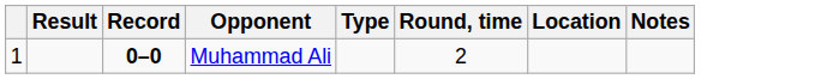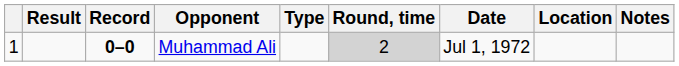 <table class="wikitable" style="text-align:center">
 <tr>
 <th></th>
 <th>Result</th>
 <th>Record</th>
 <th>Opponent</th>
 <th>Type</th>
 <th>Round, time</th>
+<th>Date</th>
 <th>Location</th>
 <th>Notes</th>
 </tr>
 <tr>
 <td>1</td>
 <td></td>
 <td><strong>0–0 </strong></td>
 <td style="text-align:left;"> <a href='#'>Muhammad Ali</a></td>
 <td></td>
-<td>2</td>
+<td style="background: lightgrey;">2</td>
+<td>Jul 1, 1972</td>
 <td style="text-align:left;"> </td>
 <td style="text-align:left;"></td>
 </tr>
 </table>
